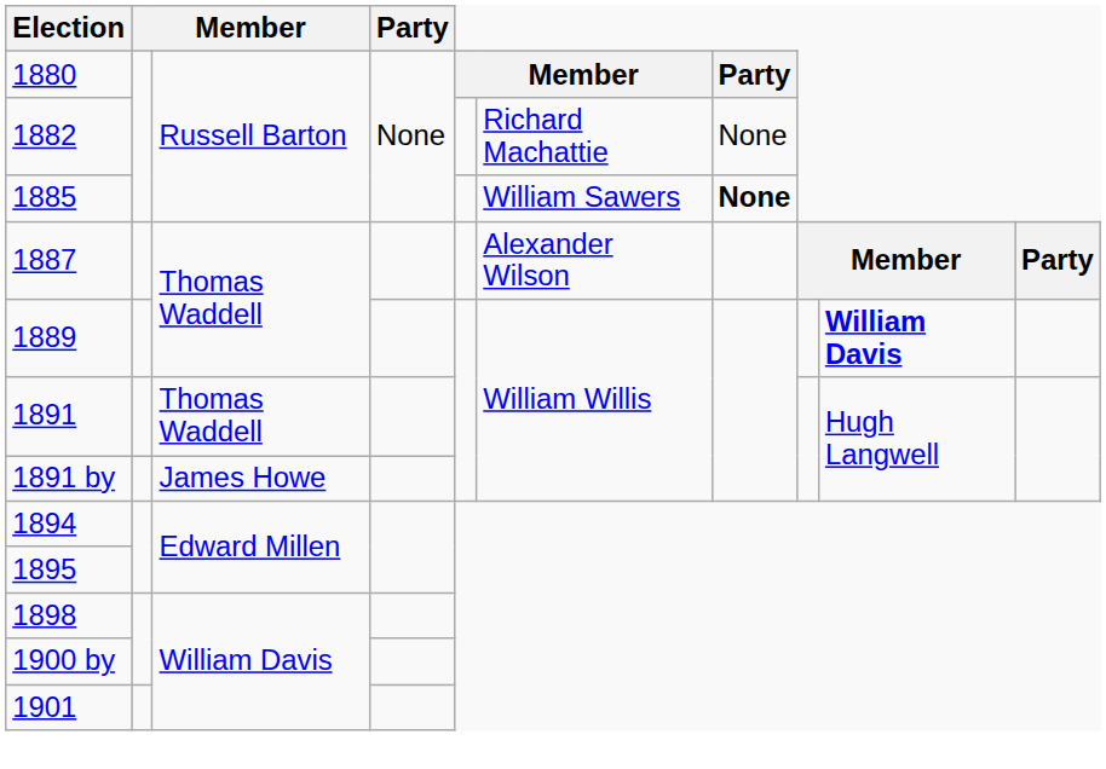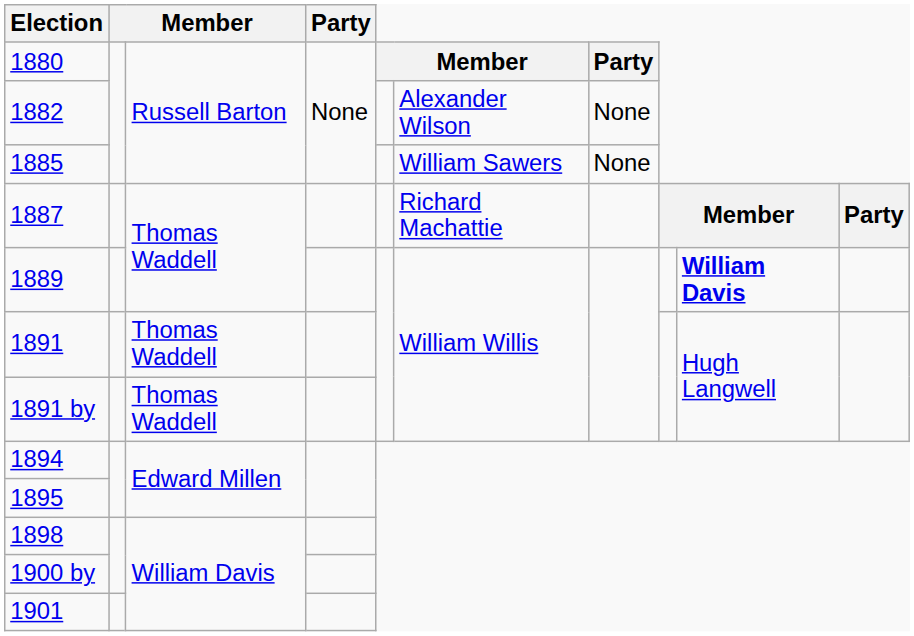 <table class="wikitable" style='border-style: none none none solid;'>
 <tr>
 <th>Election</th>
 <th colspan="2">Member</th>
 <th>Party</th>
 </tr>
 <tr style="background: #f9f9f9">
 <td><a href='#'>1880</a></td>
 <td rowspan="3" > </td>
 <td rowspan="3"><a href='#'>Russell Barton</a></td>
 <td rowspan="3">None</td>
 <th colspan="2">Member</th>
 <th>Party</th>
 </tr>
 <tr style="background: #f9f9f9">
 <td><a href='#'>1882</a></td>
 <td> </td>
-<td><a href='#'>Richard Machattie</a></td>
+<td><a href='#'>Alexander Wilson</a></td>
 <td>None</td>
 </tr>
 <tr style="background: #f9f9f9">
 <td><a href='#'>1885</a></td>
 <td> </td>
 <td><a href='#'>William Sawers</a></td>
-<td><strong>None</strong></td>
+<td>None</td>
 </tr>
 <tr style="background: #f9f9f9">
 <td><a href='#'>1887</a></td>
 <td> </td>
 <td rowspan="2"><a href='#'>Thomas Waddell</a></td>
 <td></td>
 <td> </td>
-<td><a href='#'>Alexander Wilson</a></td>
+<td><a href='#'>Richard Machattie</a></td>
 <td></td>
 <th colspan="2">Member</th>
 <th>Party</th>
 </tr>
 <tr style="background: #f9f9f9">
 <td><a href='#'>1889</a></td>
 <td> </td>
 <td></td>
 <td rowspan="3" > </td>
 <td rowspan="3"><a href='#'>William Willis</a></td>
 <td rowspan="3"></td>
 <td> </td>
 <td><strong><a href='#'>William Davis</a></strong></td>
 <td></td>
 </tr>
 <tr style="background: #f9f9f9">
 <td><a href='#'>1891</a></td>
 <td> </td>
 <td><a href='#'>Thomas Waddell</a></td>
 <td></td>
 <td rowspan="2" > </td>
 <td rowspan="2"><a href='#'>Hugh Langwell</a></td>
 <td rowspan="2"></td>
 </tr>
 <tr style="background: #f9f9f9">
 <td><a href='#'>1891 by</a></td>
 <td> </td>
-<td><a href='#'>James Howe</a></td>
+<td><a href='#'>Thomas Waddell</a></td>
 <td></td>
 </tr>
 <tr style="background: #f9f9f9">
 <td><a href='#'>1894</a></td>
 <td rowspan="2" > </td>
 <td rowspan="2"><a href='#'>Edward Millen</a></td>
 <td rowspan="2"></td>
 </tr>
 <tr style="background: #f9f9f9">
 <td><a href='#'>1895</a></td>
 </tr>
 <tr style="background: #f9f9f9">
 <td><a href='#'>1898</a></td>
 <td rowspan="2" > </td>
 <td rowspan="3"><a href='#'>William Davis</a></td>
 <td></td>
 </tr>
 <tr style="background: #f9f9f9">
 <td><a href='#'>1900 by</a></td>
 <td></td>
 </tr>
 <tr style="background: #f9f9f9">
 <td><a href='#'>1901</a></td>
 <td> </td>
 <td></td>
 </tr>
 </table>
